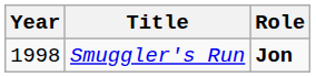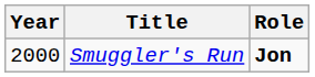 <table class="wikitable sortable">
 <tr>
 <th>Year</th>
 <th>Title</th>
 <th>Role</th>
 </tr>
 <tr>
-<td>1998</td>
+<td>2000</td>
 <td><em><a href='#'>Smuggler's Run</a></em></td>
 <td><strong>Jon</strong></td>
 </tr>
 </table>
